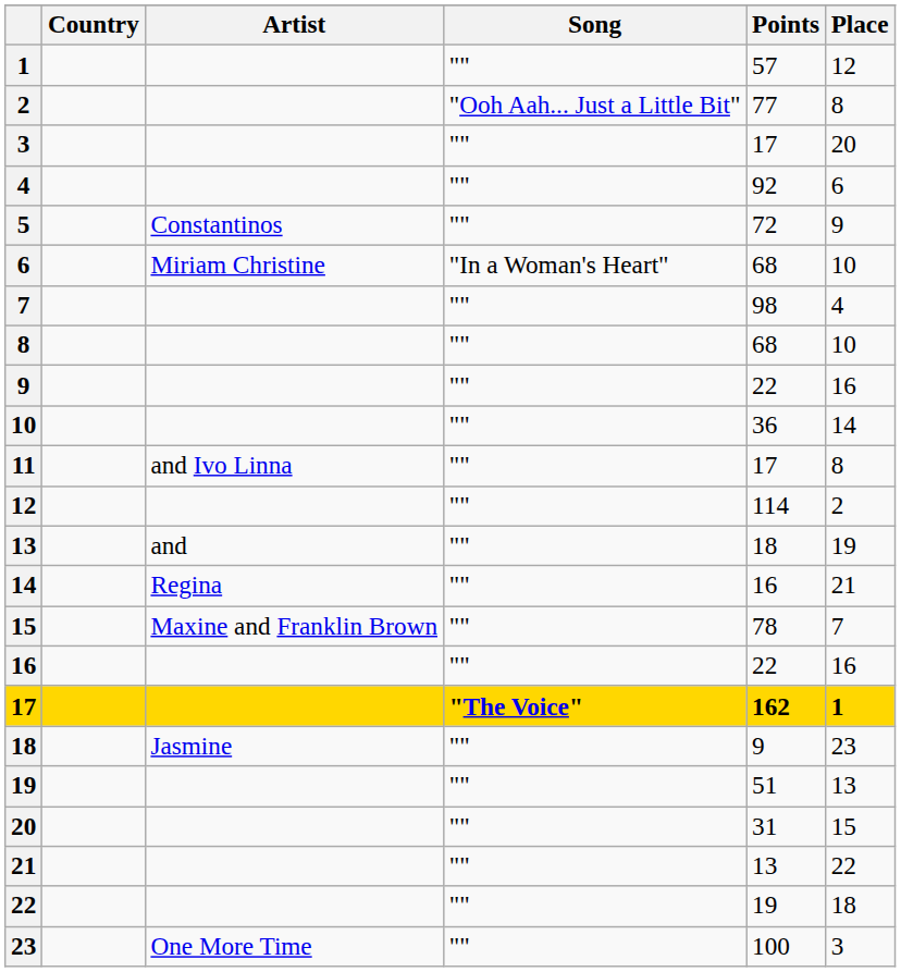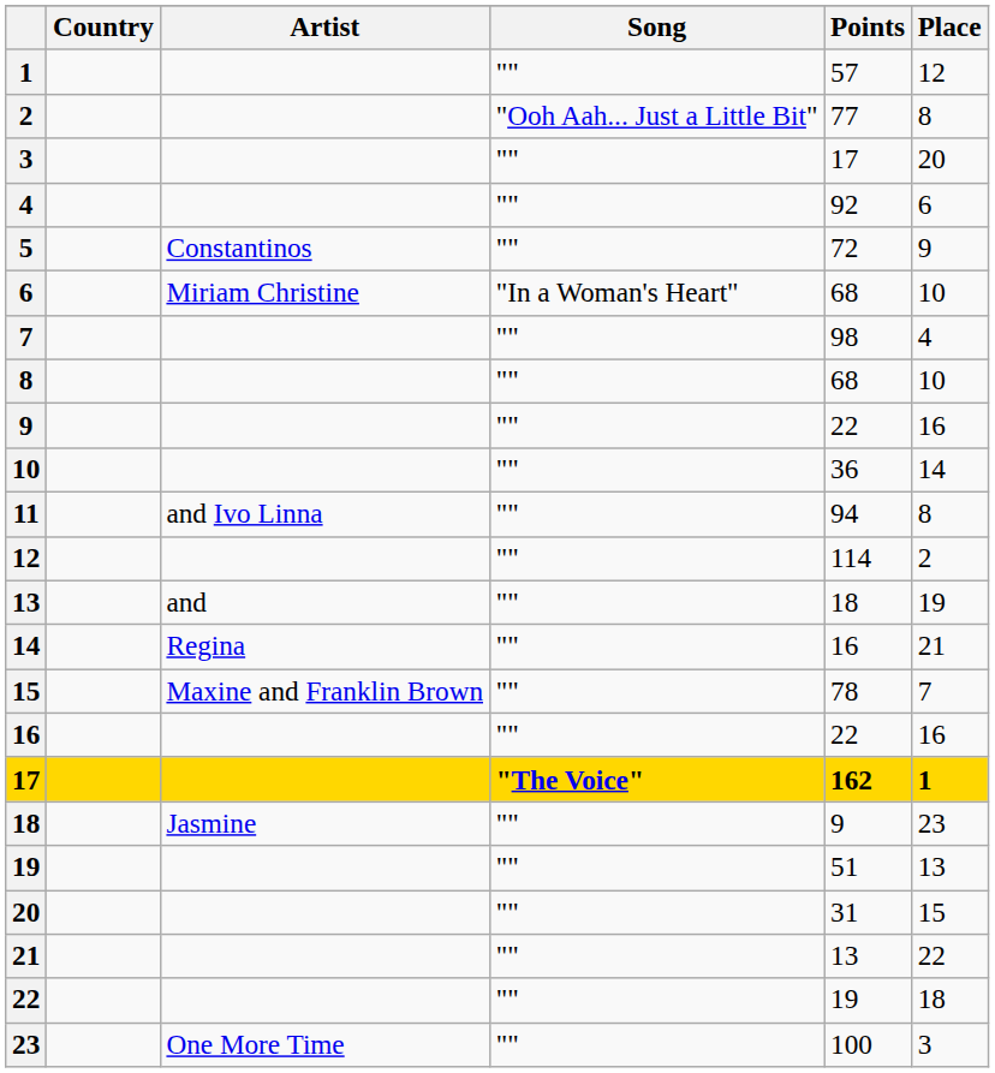 <table class="sortable wikitable plainrowheaders">
 <tr>
 </tr>
 <tr>
 <th scope="col"></th>
 <th scope="col">Country</th>
 <th scope="col">Artist</th>
 <th scope="col">Song</th>
 <th scope="col">Points</th>
 <th scope="col">Place</th>
 </tr>
 <tr>
 <th scope="row" style="text-align:center;">1</th>
 <td></td>
 <td></td>
 <td>""</td>
 <td>57</td>
 <td>12</td>
 </tr>
 <tr>
 <th scope="row" style="text-align:center;">2</th>
 <td></td>
 <td></td>
 <td>"<a href='#'>Ooh Aah... Just a Little Bit</a>"</td>
 <td>77</td>
 <td>8</td>
 </tr>
 <tr>
 <th scope="row" style="text-align:center;">3</th>
 <td></td>
 <td></td>
 <td>""</td>
 <td>17</td>
 <td>20</td>
 </tr>
 <tr>
 <th scope="row" style="text-align:center;">4</th>
 <td></td>
 <td></td>
 <td>""</td>
 <td>92</td>
 <td>6</td>
 </tr>
 <tr>
 <th scope="row" style="text-align:center;">5</th>
 <td></td>
 <td><a href='#'>Constantinos</a></td>
 <td>""</td>
 <td>72</td>
 <td>9</td>
 </tr>
 <tr>
 <th scope="row" style="text-align:center;">6</th>
 <td></td>
 <td><a href='#'>Miriam Christine</a></td>
 <td>"In a Woman's Heart"</td>
 <td>68</td>
 <td>10</td>
 </tr>
 <tr>
 <th scope="row" style="text-align:center;">7</th>
 <td></td>
 <td></td>
 <td>""</td>
 <td>98</td>
 <td>4</td>
 </tr>
 <tr>
 <th scope="row" style="text-align:center;">8</th>
 <td></td>
 <td></td>
 <td>""</td>
 <td>68</td>
 <td>10</td>
 </tr>
 <tr>
 <th scope="row" style="text-align:center;">9</th>
 <td></td>
 <td></td>
 <td>""</td>
 <td>22</td>
 <td>16</td>
 </tr>
 <tr>
 <th scope="row" style="text-align:center;">10</th>
 <td></td>
 <td></td>
 <td>""</td>
 <td>36</td>
 <td>14</td>
 </tr>
 <tr>
 <th scope="row" style="text-align:center;">11</th>
 <td></td>
 <td> and <a href='#'>Ivo Linna</a></td>
 <td>""</td>
-<td>17</td>
+<td>94</td>
 <td>8</td>
 </tr>
 <tr>
 <th scope="row" style="text-align:center;">12</th>
 <td></td>
 <td></td>
 <td>""</td>
 <td>114</td>
 <td>2</td>
 </tr>
 <tr>
 <th scope="row" style="text-align:center;">13</th>
 <td></td>
 <td> and </td>
 <td>""</td>
 <td>18</td>
 <td>19</td>
 </tr>
 <tr>
 <th scope="row" style="text-align:center;">14</th>
 <td></td>
 <td><a href='#'>Regina</a></td>
 <td>""</td>
 <td>16</td>
 <td>21</td>
 </tr>
 <tr>
 <th scope="row" style="text-align:center;">15</th>
 <td></td>
 <td><a href='#'>Maxine</a> and <a href='#'>Franklin Brown</a></td>
 <td>""</td>
 <td>78</td>
 <td>7</td>
 </tr>
 <tr>
 <th scope="row" style="text-align:center;">16</th>
 <td></td>
 <td></td>
 <td>""</td>
 <td>22</td>
 <td>16</td>
 </tr>
 <tr style="font-weight:bold; background:gold;">
 <th scope="row" style="text-align:center; font-weight:bold; background:gold;">17</th>
 <td></td>
 <td></td>
 <td>"<a href='#'>The Voice</a>"</td>
 <td>162</td>
 <td>1</td>
 </tr>
 <tr>
 <th scope="row" style="text-align:center;">18</th>
 <td></td>
 <td><a href='#'>Jasmine</a></td>
 <td>""</td>
 <td>9</td>
 <td>23</td>
 </tr>
 <tr>
 <th scope="row" style="text-align:center;">19</th>
 <td></td>
 <td></td>
 <td>""</td>
 <td>51</td>
 <td>13</td>
 </tr>
 <tr>
 <th scope="row" style="text-align:center;">20</th>
 <td></td>
 <td></td>
 <td>""</td>
 <td>31</td>
 <td>15</td>
 </tr>
 <tr>
 <th scope="row" style="text-align:center;">21</th>
 <td></td>
 <td></td>
 <td>""</td>
 <td>13</td>
 <td>22</td>
 </tr>
 <tr>
 <th scope="row" style="text-align:center;">22</th>
 <td></td>
 <td></td>
 <td>""</td>
 <td>19</td>
 <td>18</td>
 </tr>
 <tr>
 <th scope="row" style="text-align:center;">23</th>
 <td></td>
 <td><a href='#'>One More Time</a></td>
 <td>""</td>
 <td>100</td>
 <td>3</td>
 </tr>
 </table>
